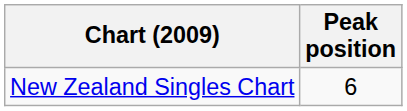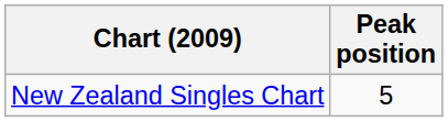 <table class="wikitable">
 <tr>
 <th>Chart (2009)</th>
 <th>Peak <br> position</th>
 </tr>
 <tr>
 <td><a href='#'>New Zealand Singles Chart</a></td>
-<td align="center">6</td>
+<td align="center">5</td>
 </tr>
 </table>
